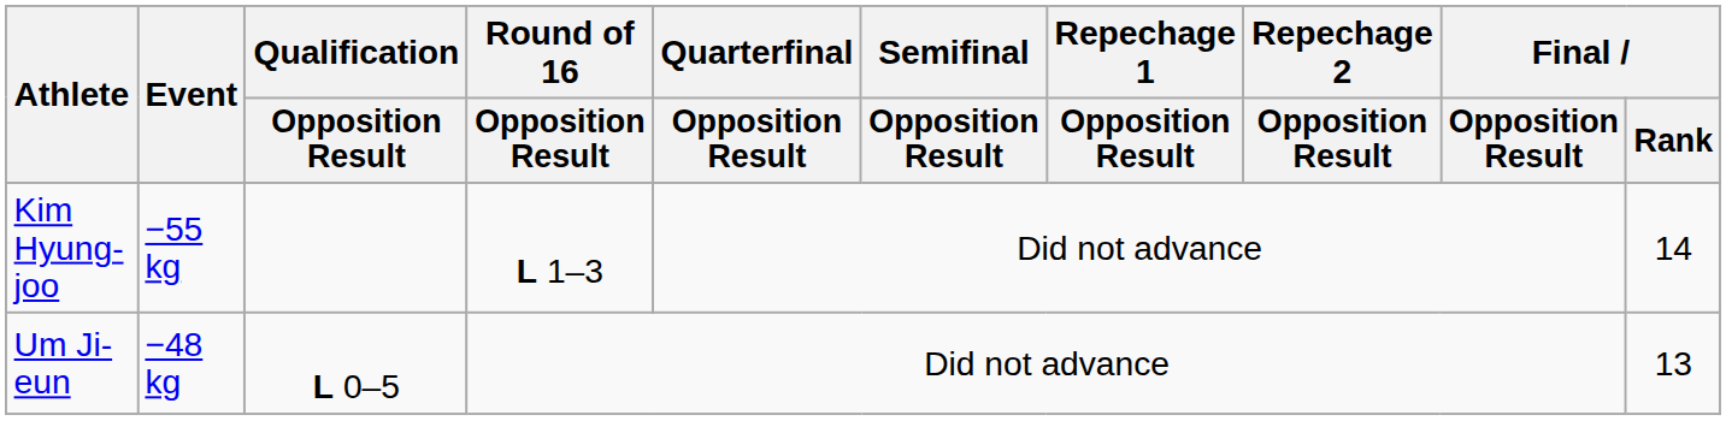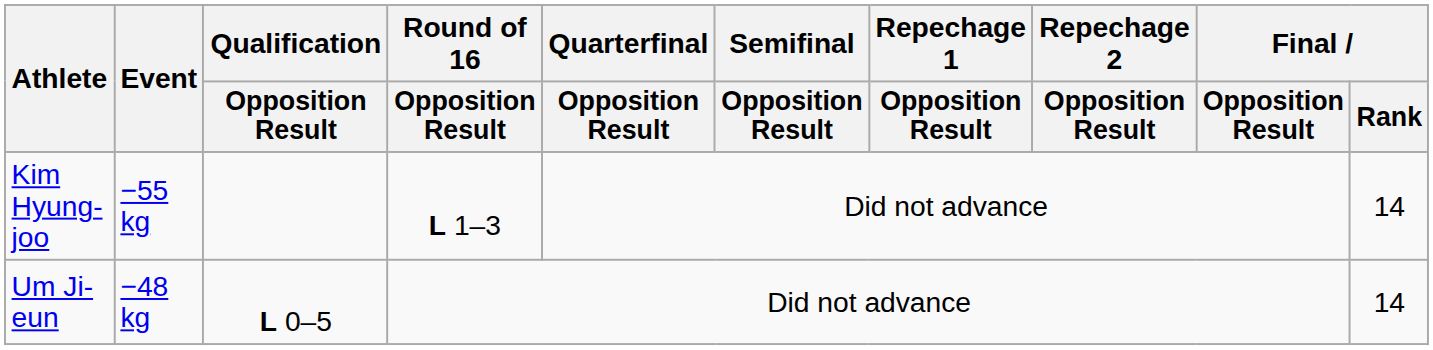 <table class="wikitable" style="font-size:90%">
 <tr>
 <th rowspan=2>Athlete</th>
 <th rowspan=2>Event</th>
 <th>Qualification</th>
 <th>Round of 16</th>
 <th>Quarterfinal</th>
 <th>Semifinal</th>
 <th>Repechage 1</th>
 <th>Repechage 2</th>
 <th colspan=2>Final / </th>
 </tr>
 <tr style="font-size: 95%">
 <th>Opposition<br>Result</th>
 <th>Opposition<br>Result</th>
 <th>Opposition<br>Result</th>
 <th>Opposition<br>Result</th>
 <th>Opposition<br>Result</th>
 <th>Opposition<br>Result</th>
 <th>Opposition<br>Result</th>
 <th>Rank</th>
 </tr>
 <tr align=center>
 <td align=left><a href='#'>Kim Hyung-joo</a></td>
 <td align=left><a href='#'>−55 kg</a></td>
 <td></td>
 <td><br><strong>L</strong> 1–3 <sup></sup></td>
 <td colspan=5>Did not advance</td>
 <td>14</td>
 </tr>
 <tr align=center>
 <td align=left><a href='#'>Um Ji-eun</a></td>
 <td align=left><a href='#'>−48 kg</a></td>
 <td><br><strong>L</strong> 0–5 <sup></sup></td>
 <td colspan=6>Did not advance</td>
-<td>13</td>
+<td>14</td>
 </tr>
 </table>
